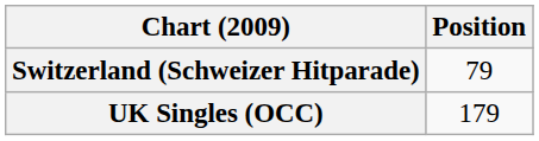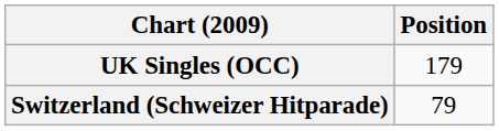 <table class="wikitable plainrowheaders" style="text-align:center;">
 <tr>
 <th scope="col">Chart (2009)</th>
 <th scope="col">Position</th>
 </tr>
 <tr>
+<th scope="row">UK Singles (OCC)</th>
+<td>179</td>
+</tr>
+<tr>
 <th scope="row">Switzerland (Schweizer Hitparade)</th>
 <td>79</td>
 </tr>
-<tr>
-<th scope="row">UK Singles (OCC)</th>
-<td>179</td>
-</tr>
 </table>
